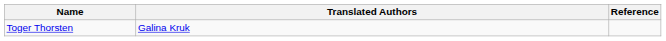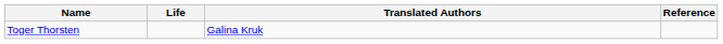 <table class="wikitable sortable">
 <tr>
 <th width="20%">Name</th>
+<th width="8%">Life</th>
 <th width="*">Translated Authors</th>
 <th width="8%   ">Reference</th>
 </tr>
 <tr>
 <td><a href='#'>Toger Thorsten</a></td>
+<td></td>
 <td><a href='#'>Galina Kruk</a></td>
 <td></td>
 </tr>
 </table>
